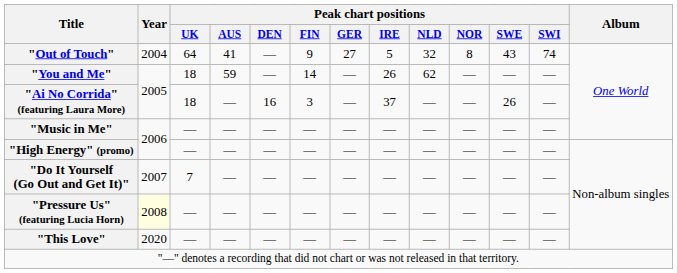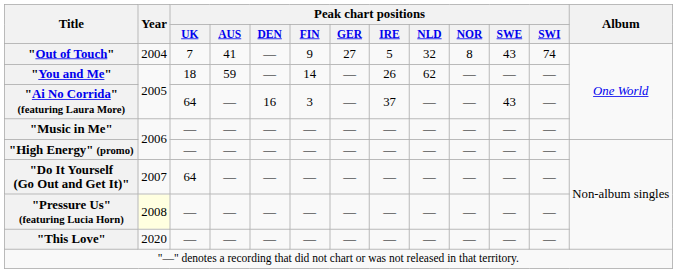 <table class="wikitable plainrowheaders" style="text-align:center;">
 <tr>
 <th scope="col" rowspan="2" style="width:10em;">Title</th>
 <th scope="col" rowspan="2">Year</th>
 <th scope="col" colspan="10">Peak chart positions</th>
 <th scope="col" rowspan="2">Album</th>
 </tr>
 <tr>
 <th style="width:3em;font-size:90%;"><a href='#'>UK</a><br></th>
 <th style="width:3em;font-size:90%;"><a href='#'>AUS</a><br></th>
 <th style="width:3em;font-size:90%;"><a href='#'>DEN</a><br></th>
 <th style="width:3em;font-size:90%;"><a href='#'>FIN</a><br></th>
 <th style="width:3em;font-size:90%;"><a href='#'>GER</a><br></th>
 <th style="width:3em;font-size:90%;"><a href='#'>IRE</a><br></th>
 <th style="width:3em;font-size:90%;"><a href='#'>NLD</a><br></th>
 <th style="width:3em;font-size:90%;"><a href='#'>NOR</a><br></th>
 <th style="width:3em;font-size:90%;"><a href='#'>SWE</a><br></th>
 <th style="width:3em;font-size:90%;"><a href='#'>SWI</a><br></th>
 </tr>
 <tr>
 <th scope="row">"<a href='#'>Out of Touch</a>"</th>
 <td>2004</td>
-<td>64</td>
+<td>7</td>
 <td>41</td>
 <td>—</td>
 <td>9</td>
 <td>27</td>
 <td>5</td>
 <td>32</td>
 <td>8</td>
 <td>43</td>
 <td>74</td>
 <td rowspan="4"><em><a href='#'>One World</a></em></td>
 </tr>
 <tr>
 <th scope="row">"<a href='#'>You and Me</a>"</th>
 <td rowspan="2">2005</td>
 <td>18</td>
 <td>59</td>
 <td>—</td>
 <td>14</td>
 <td>—</td>
 <td>26</td>
 <td>62</td>
 <td>—</td>
 <td>—</td>
 <td>—</td>
 </tr>
 <tr>
 <th scope="row">"<a href='#'>Ai No Corrida</a>"<br><small> (featuring Laura More)</small></th>
-<td>18</td>
+<td>64</td>
 <td>—</td>
 <td>16</td>
 <td>3</td>
 <td>—</td>
 <td>37</td>
 <td>—</td>
 <td>—</td>
-<td>26</td>
+<td>43</td>
 <td>—</td>
 </tr>
 <tr>
 <th scope="row">"Music in Me"</th>
 <td rowspan=2>2006</td>
 <td>—</td>
 <td>—</td>
 <td>—</td>
 <td>—</td>
 <td>—</td>
 <td>—</td>
 <td>—</td>
 <td>—</td>
 <td>—</td>
 <td>—</td>
 </tr>
 <tr>
 <th scope="row">"High Energy" <small>(promo)</small></th>
 <td>—</td>
 <td>—</td>
 <td>—</td>
 <td>—</td>
 <td>—</td>
 <td>—</td>
 <td>—</td>
 <td>—</td>
 <td>—</td>
 <td>—</td>
 <td rowspan="4">Non-album singles</td>
 </tr>
 <tr>
 <th scope="row">"Do It Yourself <br>(Go Out and Get It)"</th>
 <td>2007</td>
-<td>7</td>
+<td>64</td>
 <td>—</td>
 <td>—</td>
 <td>—</td>
 <td>—</td>
 <td>—</td>
 <td>—</td>
 <td>—</td>
 <td>—</td>
 <td>—</td>
 </tr>
 <tr>
 <th scope="row">"Pressure Us"<small> <br>(featuring Lucia Horn)</small></th>
 <td style="background: lightyellow;">2008</td>
 <td>—</td>
 <td>—</td>
 <td>—</td>
 <td>—</td>
 <td>—</td>
 <td>—</td>
 <td>—</td>
 <td>—</td>
 <td>—</td>
 <td>—</td>
 </tr>
 <tr>
 <th scope="row">"This Love"</th>
 <td>2020</td>
 <td>—</td>
 <td>—</td>
 <td>—</td>
 <td>—</td>
 <td>—</td>
 <td>—</td>
 <td>—</td>
 <td>—</td>
 <td>—</td>
 <td>—</td>
 </tr>
 <tr>
 <td colspan="15" style="font-size:90%">"—" denotes a recording that did not chart or was not released in that territory.</td>
 </tr>
 </table>
